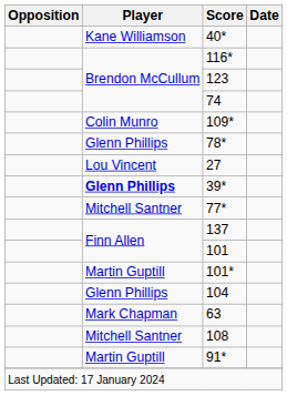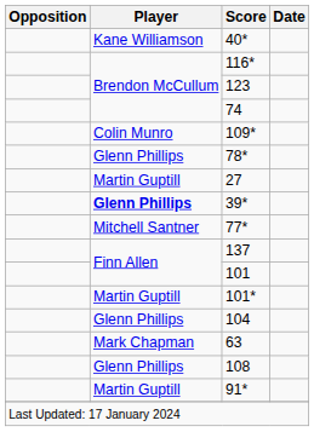 <table class="wikitable sortable">
 <tr>
 <th>Opposition</th>
 <th>Player</th>
 <th>Score</th>
 <th>Date</th>
 </tr>
 <tr>
 <td></td>
 <td><a href='#'>Kane Williamson</a></td>
 <td>40*</td>
 <td></td>
 </tr>
 <tr>
 <td></td>
 <td rowspan=3><a href='#'>Brendon McCullum</a></td>
 <td>116*</td>
 <td></td>
 </tr>
 <tr>
 <td></td>
 <td>123</td>
 <td></td>
 </tr>
 <tr>
 <td></td>
 <td>74</td>
 <td></td>
 </tr>
 <tr>
 <td></td>
 <td><a href='#'>Colin Munro</a></td>
 <td>109*</td>
 <td></td>
 </tr>
 <tr>
 <td></td>
 <td><a href='#'>Glenn Phillips</a></td>
 <td>78*</td>
 <td></td>
 </tr>
 <tr>
 <td></td>
-<td><a href='#'>Lou Vincent</a></td>
+<td><a href='#'>Martin Guptill</a></td>
 <td>27</td>
 <td></td>
 </tr>
 <tr>
 <td></td>
 <td><strong><a href='#'>Glenn Phillips</a></strong></td>
 <td>39*</td>
 <td></td>
 </tr>
 <tr>
 <td></td>
 <td><a href='#'>Mitchell Santner</a></td>
 <td>77*</td>
 <td></td>
 </tr>
 <tr>
 <td></td>
 <td rowspan=2><a href='#'>Finn Allen</a></td>
 <td>137</td>
 <td></td>
 </tr>
 <tr>
 <td></td>
 <td>101</td>
 <td></td>
 </tr>
 <tr>
 <td></td>
 <td><a href='#'>Martin Guptill</a></td>
 <td>101*</td>
 <td></td>
 </tr>
 <tr>
 <td></td>
 <td><a href='#'>Glenn Phillips</a></td>
 <td>104</td>
 <td></td>
 </tr>
 <tr>
 <td></td>
 <td><a href='#'>Mark Chapman</a></td>
 <td>63</td>
 <td></td>
 </tr>
 <tr>
 <td></td>
-<td><a href='#'>Mitchell Santner</a></td>
+<td><a href='#'>Glenn Phillips</a></td>
 <td>108</td>
 <td></td>
 </tr>
 <tr>
 <td></td>
 <td><a href='#'>Martin Guptill</a></td>
 <td>91*</td>
 <td></td>
 </tr>
 <tr>
 </tr>
 <tr class=sortbottom>
 <td colspan=5><small>Last Updated: 17 January 2024</small></td>
 </tr>
 </table>
